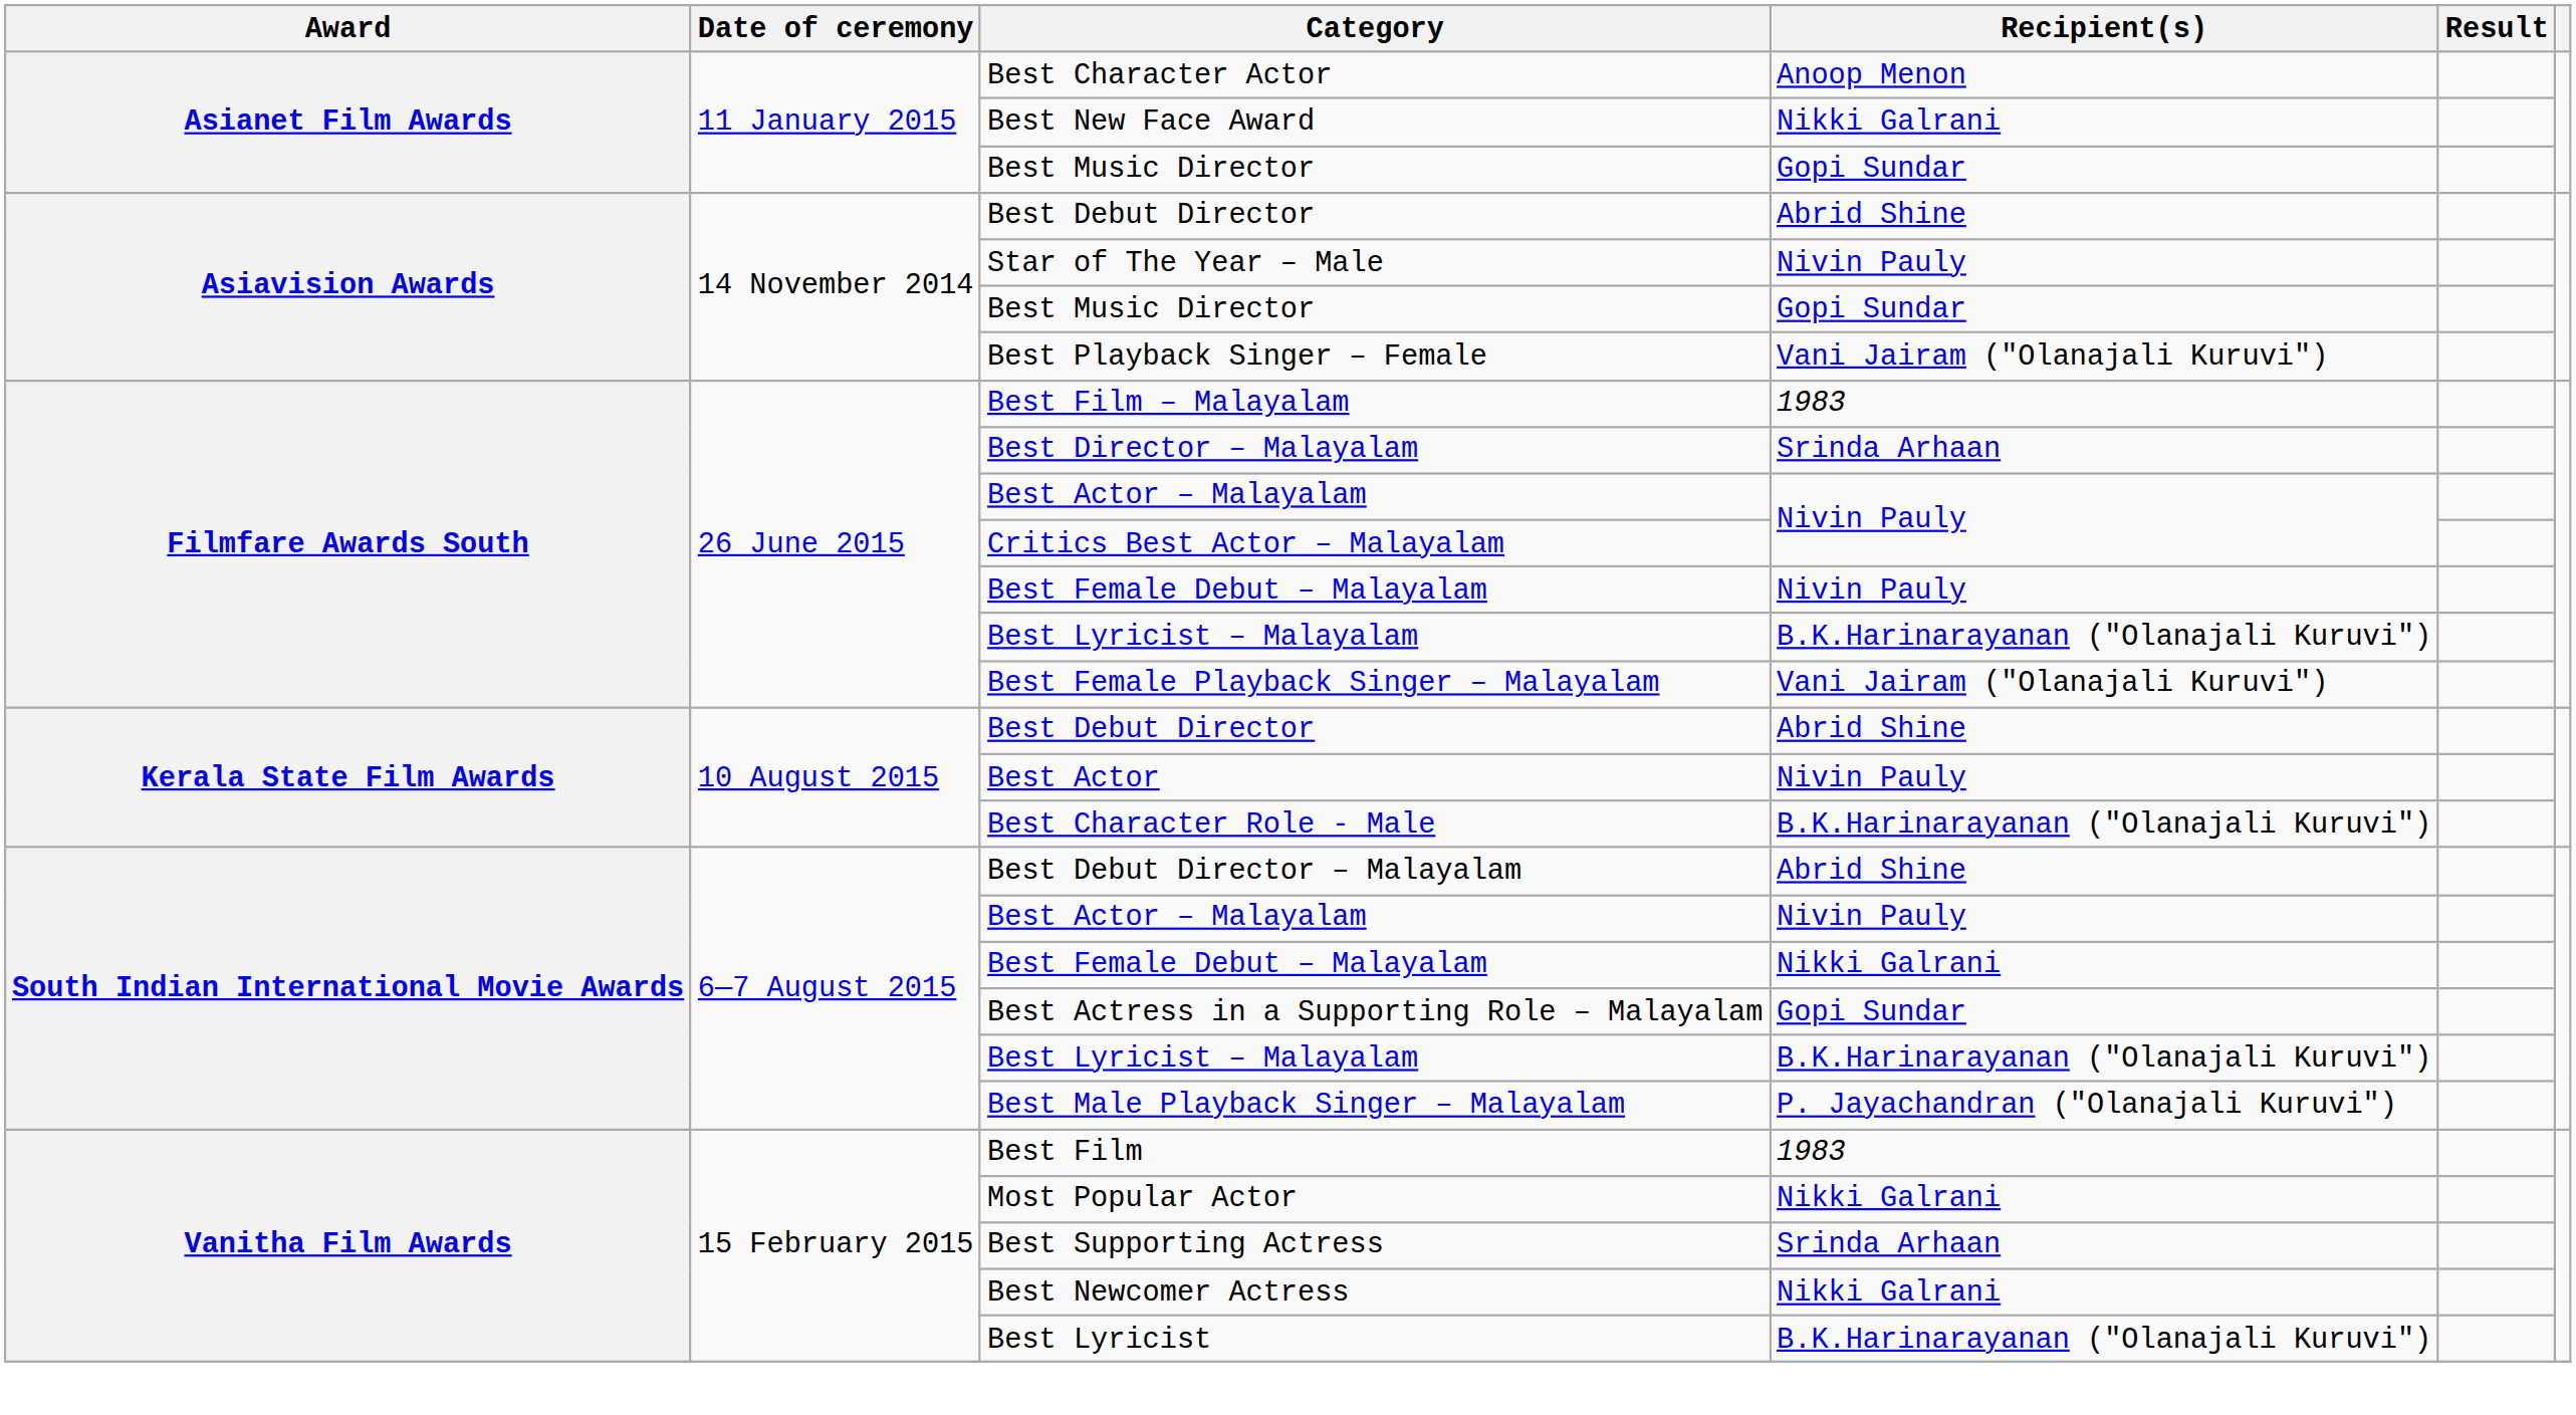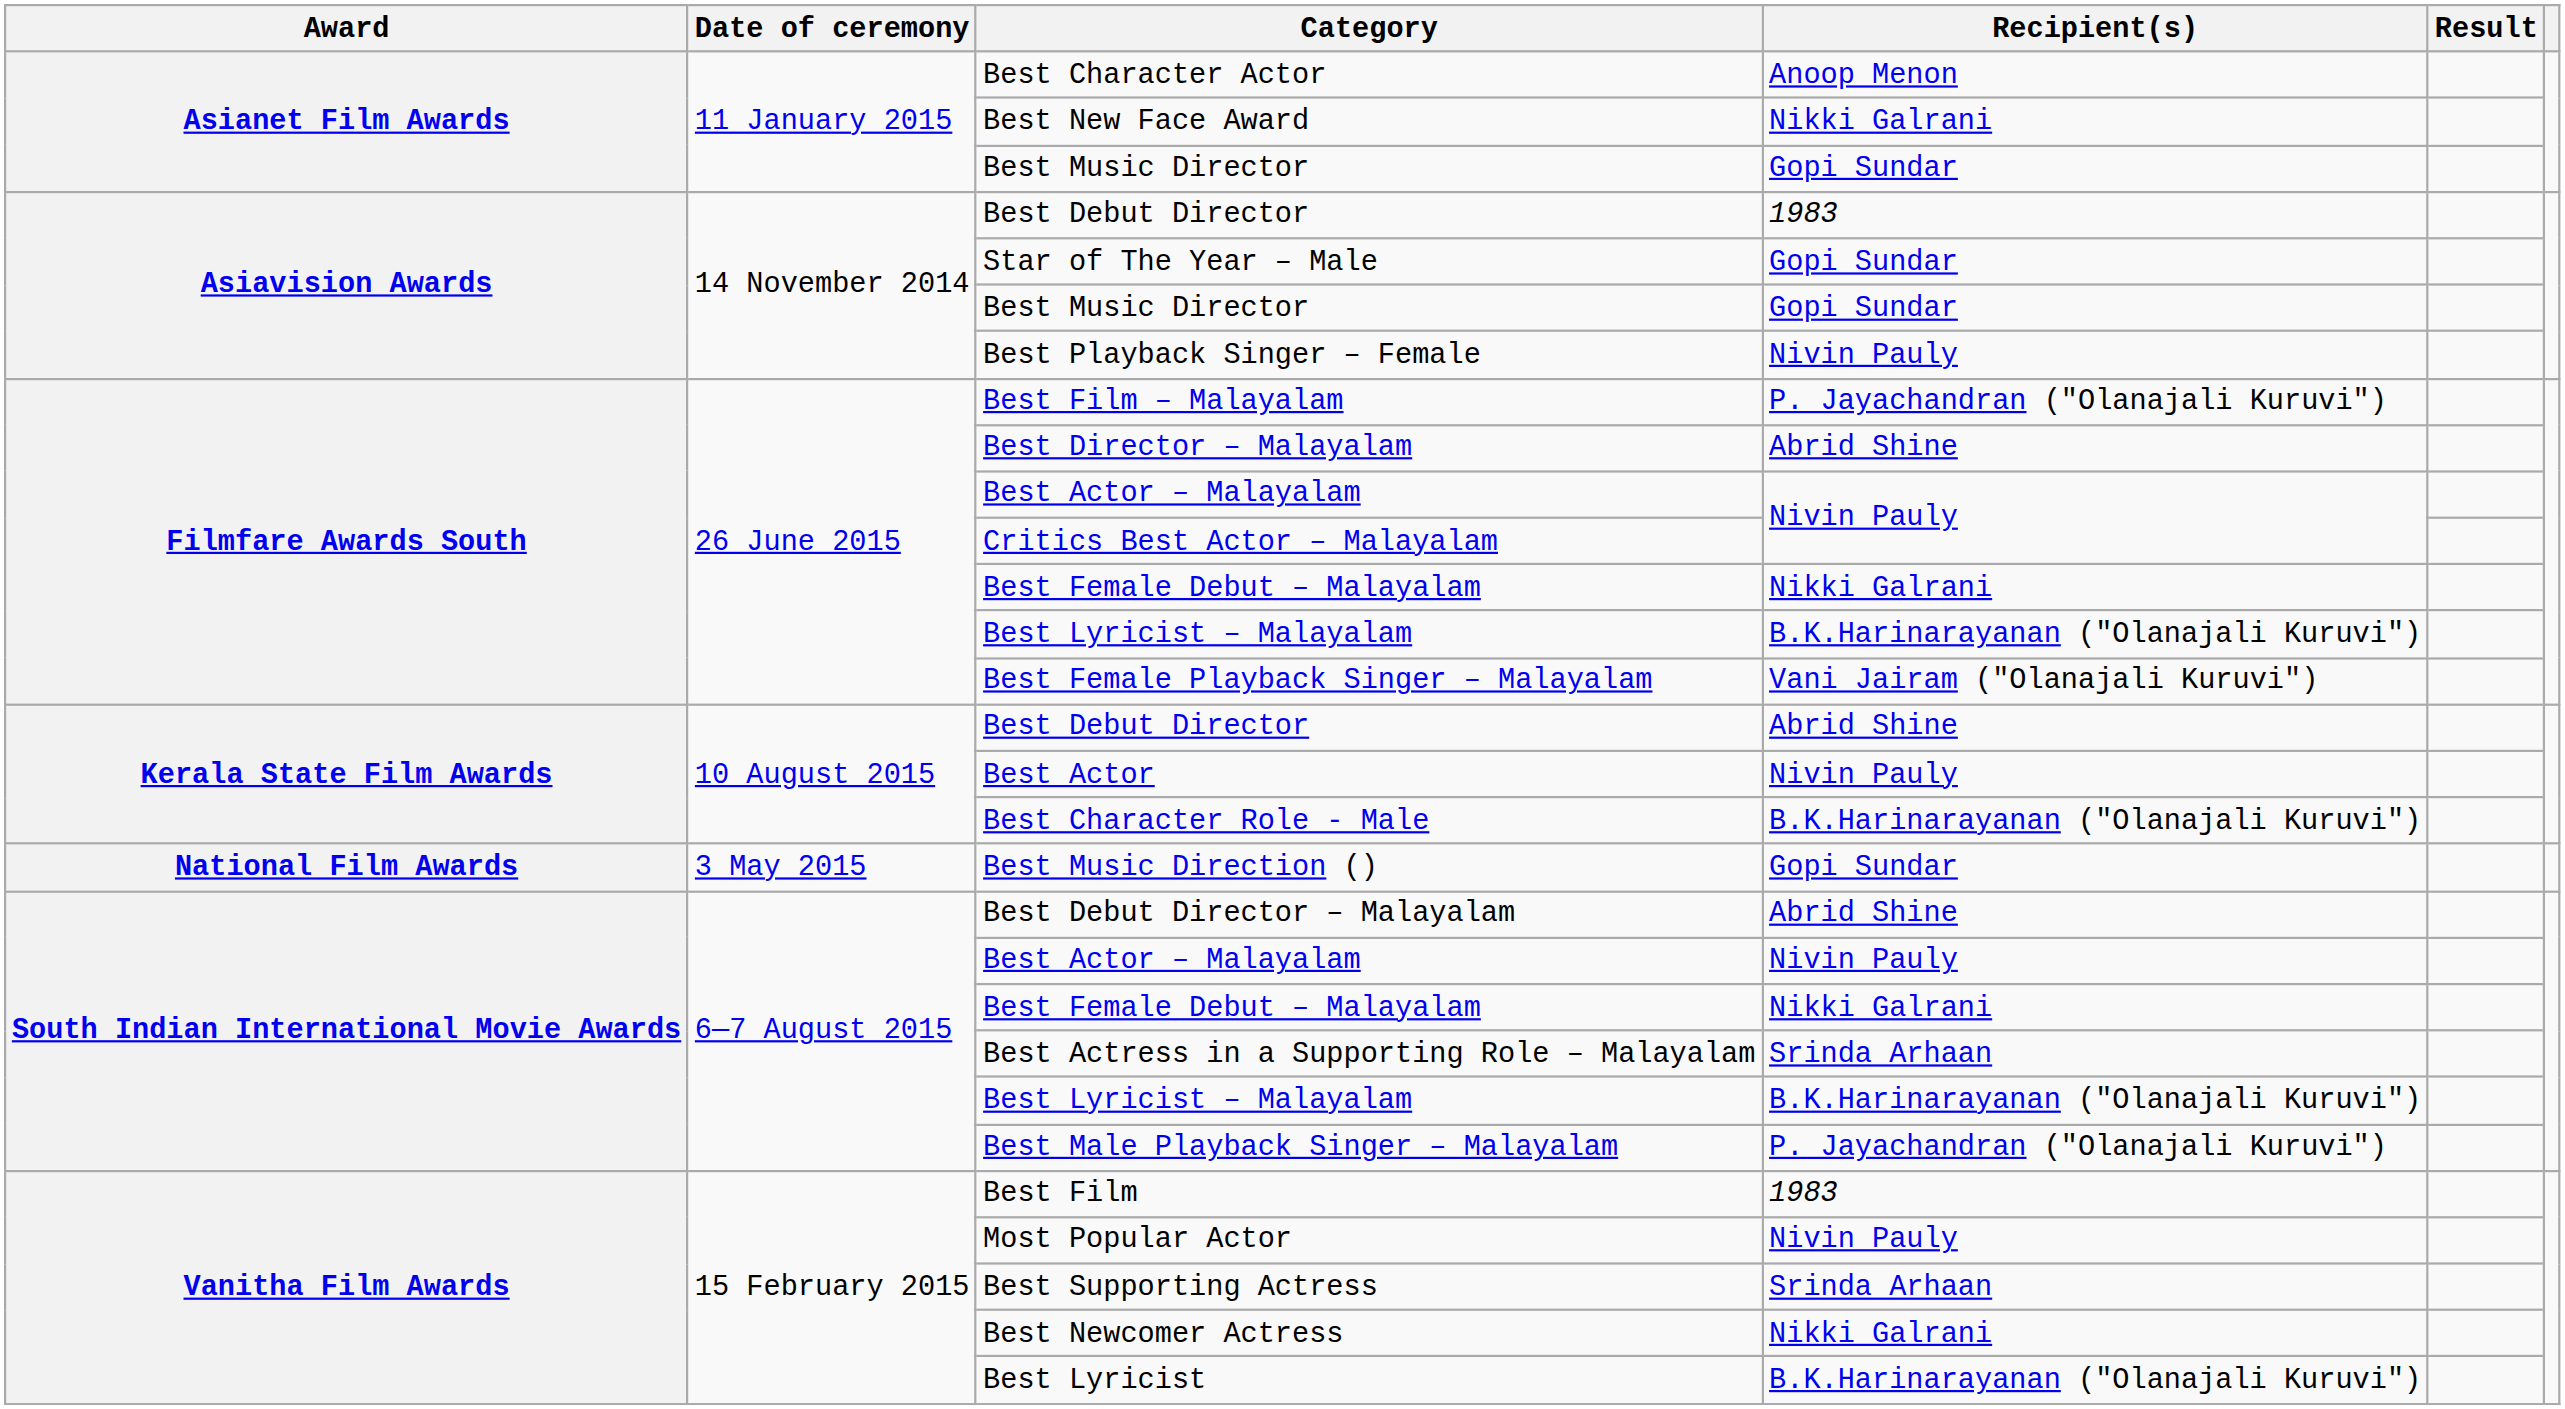 <table class="wikitable plainrowheaders sortable">
 <tr>
 <th scope="col">Award</th>
 <th scope="col">Date of ceremony</th>
 <th scope="col">Category</th>
 <th scope="col">Recipient(s)</th>
 <th scope="col" class="unsortable">Result</th>
 <th scope="col" class="unsortable"></th>
 </tr>
 <tr>
 <th scope="row" rowspan="3"><a href='#'>Asianet Film Awards</a></th>
 <td rowspan="3"><a href='#'>11 January 2015</a></td>
 <td>Best Character Actor</td>
 <td><a href='#'>Anoop Menon</a></td>
 <td></td>
 <td rowspan="3"></td>
 </tr>
 <tr>
 <td>Best New Face Award</td>
 <td><a href='#'>Nikki Galrani</a></td>
 <td></td>
 </tr>
 <tr>
 <td>Best Music Director</td>
 <td><a href='#'>Gopi Sundar</a></td>
 <td></td>
 </tr>
 <tr>
 <th scope="row" rowspan="4"><a href='#'>Asiavision Awards</a></th>
 <td rowspan="4">14 November 2014</td>
 <td>Best Debut Director</td>
-<td><a href='#'>Abrid Shine</a></td>
+<td><em>1983</em></td>
 <td></td>
 <td rowspan="4"></td>
 </tr>
 <tr>
 <td>Star of The Year – Male</td>
-<td><a href='#'>Nivin Pauly</a></td>
+<td><a href='#'>Gopi Sundar</a></td>
 <td></td>
 </tr>
 <tr>
 <td>Best Music Director</td>
 <td><a href='#'>Gopi Sundar</a></td>
 <td></td>
 </tr>
 <tr>
 <td>Best Playback Singer – Female</td>
-<td><a href='#'>Vani Jairam</a> ("Olanajali Kuruvi")</td>
+<td><a href='#'>Nivin Pauly</a></td>
 <td></td>
 </tr>
 <tr>
 <th scope="row" rowspan="7"><a href='#'>Filmfare Awards South</a></th>
 <td rowspan="7"><a href='#'>26 June 2015</a></td>
 <td><a href='#'>Best Film – Malayalam</a></td>
-<td><em>1983</em></td>
+<td><a href='#'>P. Jayachandran</a> ("Olanajali Kuruvi")</td>
 <td></td>
 <td rowspan="7"><br></td>
 </tr>
 <tr>
 <td><a href='#'>Best Director – Malayalam</a></td>
-<td><a href='#'>Srinda Arhaan</a></td>
+<td><a href='#'>Abrid Shine</a></td>
 <td></td>
 </tr>
 <tr>
 <td><a href='#'>Best Actor – Malayalam</a></td>
 <td rowspan="2"><a href='#'>Nivin Pauly</a></td>
 <td></td>
 </tr>
 <tr>
 <td><a href='#'>Critics Best Actor – Malayalam</a></td>
 <td></td>
 </tr>
 <tr>
 <td><a href='#'>Best Female Debut – Malayalam</a></td>
-<td><a href='#'>Nivin Pauly</a></td>
+<td><a href='#'>Nikki Galrani</a></td>
 <td></td>
 </tr>
 <tr>
 <td><a href='#'>Best Lyricist – Malayalam</a></td>
 <td><a href='#'>B.K.Harinarayanan</a> ("Olanajali Kuruvi")</td>
 <td></td>
 </tr>
 <tr>
 <td><a href='#'>Best Female Playback Singer – Malayalam</a></td>
 <td><a href='#'>Vani Jairam</a> ("Olanajali Kuruvi")</td>
 <td></td>
 </tr>
 <tr>
 <th scope="row" rowspan="3"><a href='#'>Kerala State Film Awards</a></th>
 <td rowspan="3"><a href='#'>10 August 2015</a></td>
 <td><a href='#'>Best Debut Director</a></td>
 <td><a href='#'>Abrid Shine</a></td>
 <td></td>
 <td rowspan="3"></td>
 </tr>
 <tr>
 <td><a href='#'>Best Actor</a></td>
 <td><a href='#'>Nivin Pauly</a></td>
 <td></td>
 </tr>
 <tr>
 <td><a href='#'>Best Character Role - Male</a></td>
 <td><a href='#'>B.K.Harinarayanan</a> ("Olanajali Kuruvi")</td>
 <td></td>
 </tr>
 <tr>
+<th scope="row"><a href='#'>National Film Awards</a></th>
+<td><a href='#'>3 May 2015</a></td>
+<td><a href='#'>Best Music Direction</a> ()</td>
+<td><a href='#'>Gopi Sundar</a></td>
+<td></td>
+<td></td>
+</tr>
+<tr>
 <th scope="row" rowspan="6"><a href='#'>South Indian International Movie Awards</a></th>
 <td rowspan="6"><a href='#'>6—7 August 2015</a></td>
 <td>Best Debut Director – Malayalam</td>
 <td><a href='#'>Abrid Shine</a></td>
 <td></td>
 <td rowspan="6"><br></td>
 </tr>
 <tr>
 <td><a href='#'>Best Actor – Malayalam</a></td>
 <td><a href='#'>Nivin Pauly</a></td>
 <td></td>
 </tr>
 <tr>
 <td><a href='#'>Best Female Debut – Malayalam</a></td>
 <td><a href='#'>Nikki Galrani</a></td>
 <td></td>
 </tr>
 <tr>
 <td>Best Actress in a Supporting Role – Malayalam</td>
-<td><a href='#'>Gopi Sundar</a></td>
+<td><a href='#'>Srinda Arhaan</a></td>
 <td></td>
 </tr>
 <tr>
 <td><a href='#'>Best Lyricist – Malayalam</a></td>
 <td><a href='#'>B.K.Harinarayanan</a> ("Olanajali Kuruvi")</td>
 <td></td>
 </tr>
 <tr>
 <td><a href='#'>Best Male Playback Singer – Malayalam</a></td>
 <td><a href='#'>P. Jayachandran</a> ("Olanajali Kuruvi")</td>
 <td></td>
 </tr>
 <tr>
 <th scope="row" rowspan="5"><a href='#'>Vanitha Film Awards</a></th>
 <td rowspan="5">15 February 2015</td>
 <td>Best Film</td>
 <td><em>1983</em></td>
 <td></td>
 <td rowspan="5"></td>
 </tr>
 <tr>
 <td>Most Popular Actor</td>
-<td><a href='#'>Nikki Galrani</a></td>
+<td><a href='#'>Nivin Pauly</a></td>
 <td></td>
 </tr>
 <tr>
 <td>Best Supporting Actress</td>
 <td><a href='#'>Srinda Arhaan</a></td>
 <td></td>
 </tr>
 <tr>
 <td>Best Newcomer Actress</td>
 <td><a href='#'>Nikki Galrani</a></td>
 <td></td>
 </tr>
 <tr>
 <td>Best Lyricist</td>
 <td><a href='#'>B.K.Harinarayanan</a> ("Olanajali Kuruvi")</td>
 <td></td>
 </tr>
 <tr>
 </tr>
 </table>
